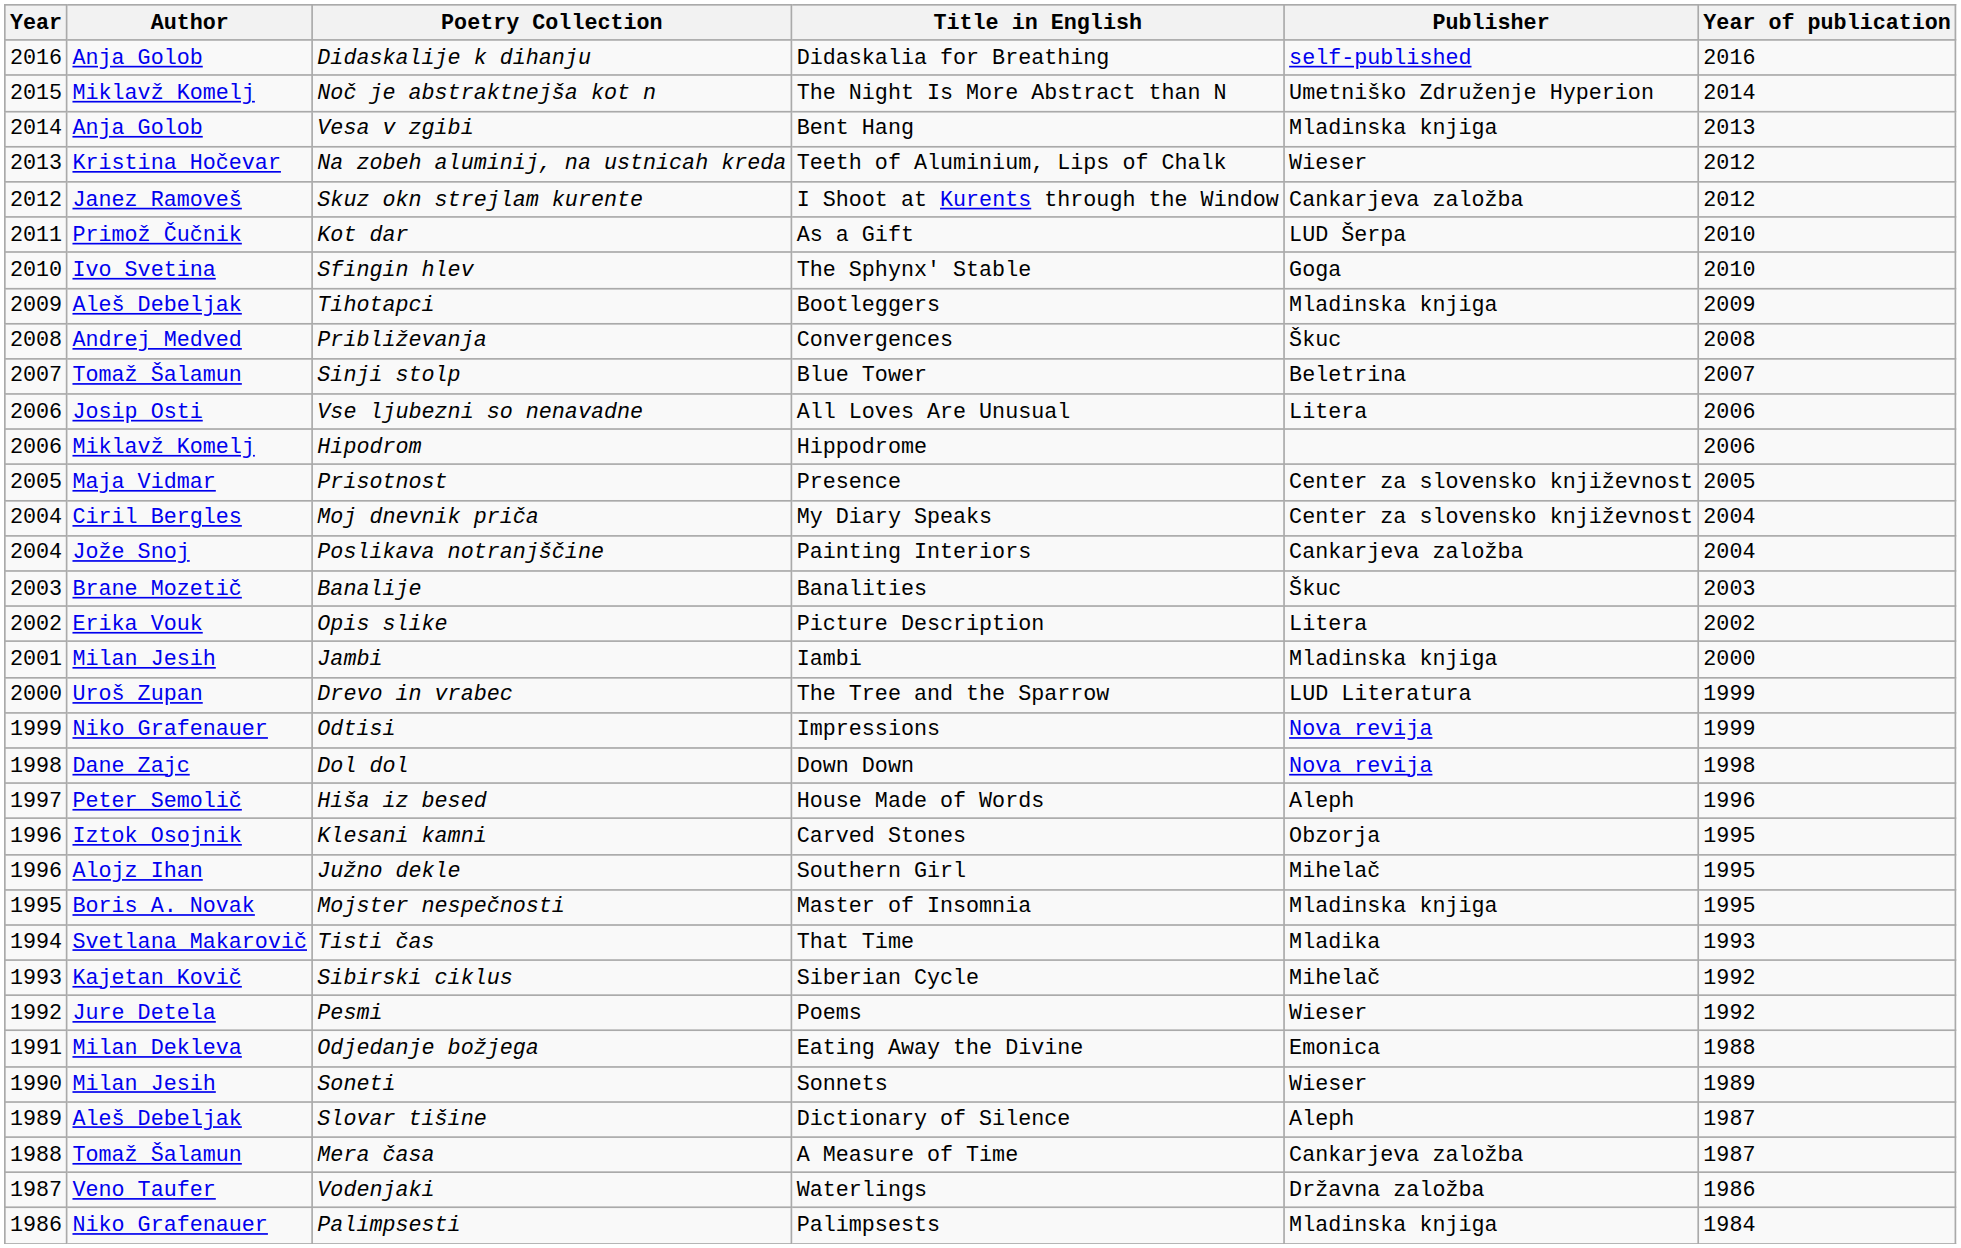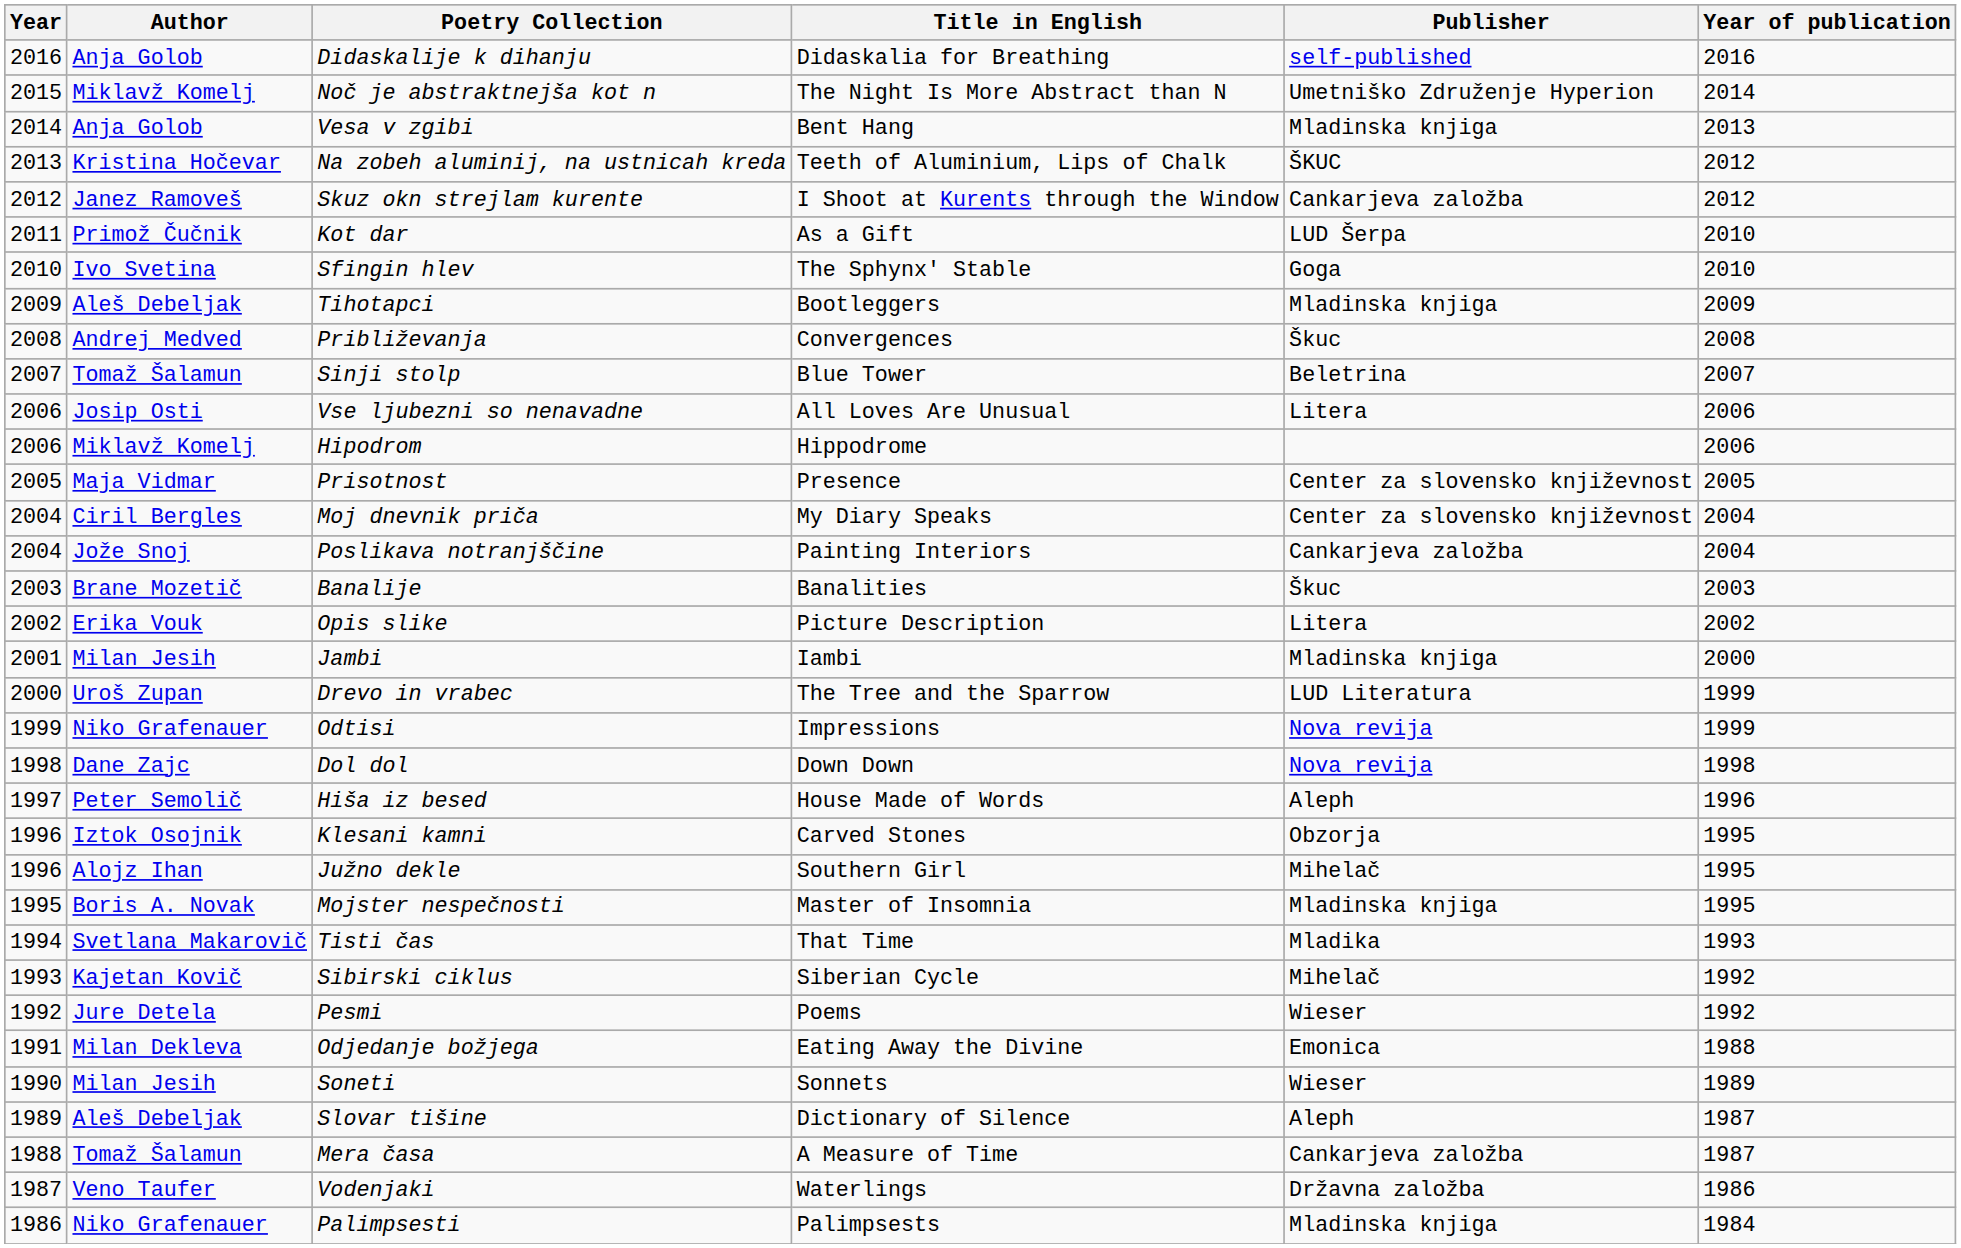 <table class="wikitable sortable">
 <tr>
 <th>Year</th>
 <th>Author</th>
 <th>Poetry Collection</th>
 <th>Title in English</th>
 <th>Publisher</th>
 <th>Year of publication</th>
 </tr>
 <tr>
 <td>2016</td>
 <td><a href='#'>Anja Golob</a></td>
 <td><em>Didaskalije k dihanju</em></td>
 <td>Didaskalia for Breathing</td>
 <td><a href='#'>self-published</a></td>
 <td>2016</td>
 </tr>
 <tr>
 <td>2015</td>
 <td><a href='#'>Miklavž Komelj</a></td>
 <td><em>Noč je abstraktnejša kot n</em></td>
 <td>The Night Is More Abstract than N</td>
 <td>Umetniško Združenje Hyperion</td>
 <td>2014</td>
 </tr>
 <tr>
 <td>2014</td>
 <td><a href='#'>Anja Golob</a></td>
 <td><em>Vesa v zgibi</em></td>
 <td>Bent Hang</td>
 <td>Mladinska knjiga</td>
 <td>2013</td>
 </tr>
 <tr>
 <td>2013</td>
 <td><a href='#'>Kristina Hočevar</a></td>
 <td><em>Na zobeh aluminij, na ustnicah kreda</em></td>
 <td>Teeth of Aluminium, Lips of Chalk</td>
-<td>Wieser</td>
+<td>ŠKUC</td>
 <td>2012</td>
 </tr>
 <tr>
 <td>2012</td>
 <td><a href='#'>Janez Ramoveš</a></td>
 <td><em>Skuz okn strejlam kurente</em></td>
 <td>I Shoot at <a href='#'>Kurents</a> through the Window</td>
 <td>Cankarjeva založba</td>
 <td>2012</td>
 </tr>
 <tr>
 <td>2011</td>
 <td><a href='#'>Primož Čučnik</a></td>
 <td><em>Kot dar</em></td>
 <td>As a Gift</td>
 <td>LUD Šerpa</td>
 <td>2010</td>
 </tr>
 <tr>
 <td>2010</td>
 <td><a href='#'>Ivo Svetina</a></td>
 <td><em>Sfingin hlev</em></td>
 <td>The Sphynx' Stable</td>
 <td>Goga</td>
 <td>2010</td>
 </tr>
 <tr>
 <td>2009</td>
 <td><a href='#'>Aleš Debeljak</a></td>
 <td><em>Tihotapci</em></td>
 <td>Bootleggers</td>
 <td>Mladinska knjiga</td>
 <td>2009</td>
 </tr>
 <tr>
 <td>2008</td>
 <td><a href='#'>Andrej Medved</a></td>
 <td><em>Približevanja</em></td>
 <td>Convergences</td>
 <td>Škuc</td>
 <td>2008</td>
 </tr>
 <tr>
 <td>2007</td>
 <td><a href='#'>Tomaž Šalamun</a></td>
 <td><em>Sinji stolp</em></td>
 <td>Blue Tower</td>
 <td>Beletrina</td>
 <td>2007</td>
 </tr>
 <tr>
 <td>2006</td>
 <td><a href='#'>Josip Osti</a></td>
 <td><em>Vse ljubezni so nenavadne</em></td>
 <td>All Loves Are Unusual</td>
 <td>Litera</td>
 <td>2006</td>
 </tr>
 <tr>
 <td>2006</td>
 <td><a href='#'>Miklavž Komelj</a></td>
 <td><em>Hipodrom</em></td>
 <td>Hippodrome</td>
 <td></td>
 <td>2006</td>
 </tr>
 <tr>
 <td>2005</td>
 <td><a href='#'>Maja Vidmar</a></td>
 <td><em>Prisotnost</em></td>
 <td>Presence</td>
 <td>Center za slovensko književnost</td>
 <td>2005</td>
 </tr>
 <tr>
 <td>2004</td>
 <td><a href='#'>Ciril Bergles</a></td>
 <td><em>Moj dnevnik priča</em></td>
 <td>My Diary Speaks</td>
 <td>Center za slovensko književnost</td>
 <td>2004</td>
 </tr>
 <tr>
 <td>2004</td>
 <td><a href='#'>Jože Snoj</a></td>
 <td><em>Poslikava notranjščine</em></td>
 <td>Painting Interiors</td>
 <td>Cankarjeva založba</td>
 <td>2004</td>
 </tr>
 <tr>
 <td>2003</td>
 <td><a href='#'>Brane Mozetič</a></td>
 <td><em>Banalije</em></td>
 <td>Banalities</td>
 <td>Škuc</td>
 <td>2003</td>
 </tr>
 <tr>
 <td>2002</td>
 <td><a href='#'>Erika Vouk</a></td>
 <td><em>Opis slike</em></td>
 <td>Picture Description</td>
 <td>Litera</td>
 <td>2002</td>
 </tr>
 <tr>
 <td>2001</td>
 <td><a href='#'>Milan Jesih</a></td>
 <td><em>Jambi</em></td>
 <td>Iambi</td>
 <td>Mladinska knjiga</td>
 <td>2000</td>
 </tr>
 <tr>
 <td>2000</td>
 <td><a href='#'>Uroš Zupan</a></td>
 <td><em>Drevo in vrabec</em></td>
 <td>The Tree and the Sparrow</td>
 <td>LUD Literatura</td>
 <td>1999</td>
 </tr>
 <tr>
 <td>1999</td>
 <td><a href='#'>Niko Grafenauer</a></td>
 <td><em>Odtisi</em></td>
 <td>Impressions</td>
 <td><a href='#'>Nova revija</a></td>
 <td>1999</td>
 </tr>
 <tr>
 <td>1998</td>
 <td><a href='#'>Dane Zajc</a></td>
 <td><em>Dol dol</em></td>
 <td>Down Down</td>
 <td><a href='#'>Nova revija</a></td>
 <td>1998</td>
 </tr>
 <tr>
 <td>1997</td>
 <td><a href='#'>Peter Semolič</a></td>
 <td><em>Hiša iz besed</em></td>
 <td>House Made of Words</td>
 <td>Aleph</td>
 <td>1996</td>
 </tr>
 <tr>
 <td>1996</td>
 <td><a href='#'>Iztok Osojnik</a></td>
 <td><em>Klesani kamni</em></td>
 <td>Carved Stones</td>
 <td>Obzorja</td>
 <td>1995</td>
 </tr>
 <tr>
 <td>1996</td>
 <td><a href='#'>Alojz Ihan</a></td>
 <td><em>Južno dekle</em></td>
 <td>Southern Girl</td>
 <td>Mihelač</td>
 <td>1995</td>
 </tr>
 <tr>
 <td>1995</td>
 <td><a href='#'>Boris A. Novak</a></td>
 <td><em>Mojster nespečnosti</em></td>
 <td>Master of Insomnia</td>
 <td>Mladinska knjiga</td>
 <td>1995</td>
 </tr>
 <tr>
 <td>1994</td>
 <td><a href='#'>Svetlana Makarovič</a></td>
 <td><em>Tisti čas</em></td>
 <td>That Time</td>
 <td>Mladika</td>
 <td>1993</td>
 </tr>
 <tr>
 <td>1993</td>
 <td><a href='#'>Kajetan Kovič</a></td>
 <td><em>Sibirski ciklus</em></td>
 <td>Siberian Cycle</td>
 <td>Mihelač</td>
 <td>1992</td>
 </tr>
 <tr>
 <td>1992</td>
 <td><a href='#'>Jure Detela</a></td>
 <td><em>Pesmi</em></td>
 <td>Poems</td>
 <td>Wieser</td>
 <td>1992</td>
 </tr>
 <tr>
 <td>1991</td>
 <td><a href='#'>Milan Dekleva</a></td>
 <td><em>Odjedanje božjega</em></td>
 <td>Eating Away the Divine</td>
 <td>Emonica</td>
 <td>1988</td>
 </tr>
 <tr>
 <td>1990</td>
 <td><a href='#'>Milan Jesih</a></td>
 <td><em>Soneti</em></td>
 <td>Sonnets</td>
 <td>Wieser</td>
 <td>1989</td>
 </tr>
 <tr>
 <td>1989</td>
 <td><a href='#'>Aleš Debeljak</a></td>
 <td><em>Slovar tišine</em></td>
 <td>Dictionary of Silence</td>
 <td>Aleph</td>
 <td>1987</td>
 </tr>
 <tr>
 <td>1988</td>
 <td><a href='#'>Tomaž Šalamun</a></td>
 <td><em>Mera časa</em></td>
 <td>A Measure of Time</td>
 <td>Cankarjeva založba</td>
 <td>1987</td>
 </tr>
 <tr>
 <td>1987</td>
 <td><a href='#'>Veno Taufer</a></td>
 <td><em>Vodenjaki</em></td>
 <td>Waterlings</td>
 <td>Državna založba</td>
 <td>1986</td>
 </tr>
 <tr>
 <td>1986</td>
 <td><a href='#'>Niko Grafenauer</a></td>
 <td><em>Palimpsesti</em></td>
 <td>Palimpsests</td>
 <td>Mladinska knjiga</td>
 <td>1984</td>
 </tr>
 </table>
